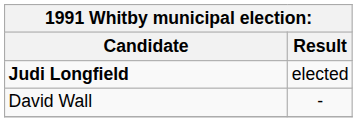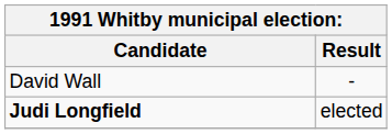 <table class="wikitable mw-collapsible">
 <tr>
 <th colspan="2">1991 Whitby municipal election:<br></th>
 </tr>
 <tr>
 <th width="250px">Candidate</th>
 <th>Result</th>
 </tr>
 <tr>
+<td style="text-align:left;">David Wall</td>
+<td style="text-align:center;">-</td>
+</tr>
+<tr>
 <td style="text-align:left;"><strong>Judi Longfield</strong></td>
 <td style="text-align:center;">elected</td>
 </tr>
 <tr>
-<td style="text-align:left;">David Wall</td>
-<td style="text-align:center;">-</td>
-</tr>
-<tr>
 </tr>
 </table>
